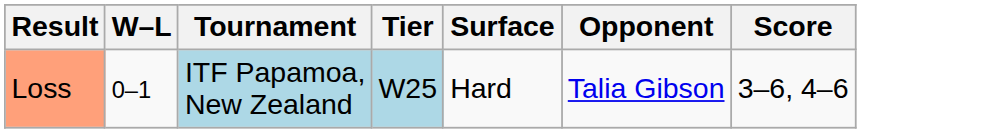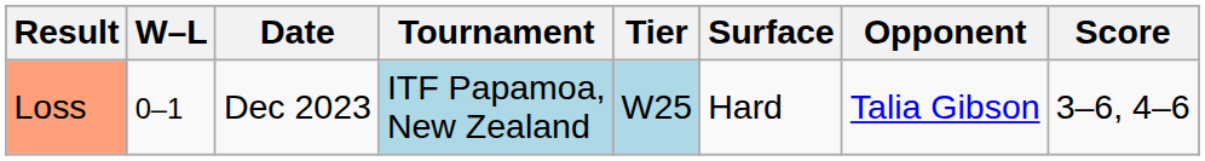 <table class="sortable wikitable">
 <tr>
 <th>Result</th>
 <th class="unsortable">W–L</th>
+<th>Date</th>
 <th>Tournament</th>
 <th>Tier</th>
 <th>Surface</th>
 <th>Opponent</th>
 <th class="unsortable">Score</th>
 </tr>
 <tr>
 <td style="background:#ffa07a">Loss</td>
 <td><small>0–1</small></td>
+<td>Dec 2023</td>
 <td style="background:lightblue;">ITF Papamoa, <br>New Zealand</td>
 <td style="background:lightblue;">W25</td>
 <td>Hard</td>
 <td> <a href='#'>Talia Gibson</a></td>
 <td>3–6, 4–6</td>
 </tr>
 </table>
